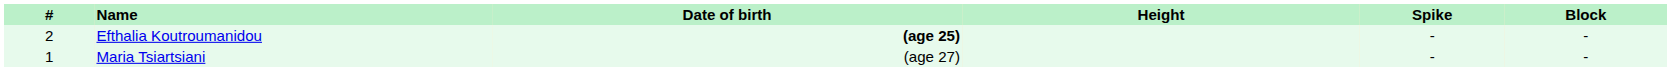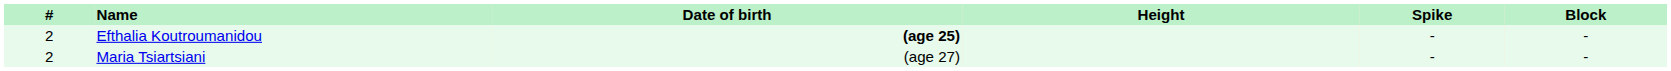 <table border=0 cellpadding=2 cellspacing=0  |- bgcolor=#FFECCE style="text-align:center; font-size:90%;" width=100%>
 <tr bgcolor=#BBF0C9>
 <th width=5%>#</th>
 <th width=22% align=left>Name</th>
 <th width=26%>Date of birth</th>
 <th width=22%>Height</th>
 <th width=8%>Spike</th>
 <th width=9%>Block</th>
 </tr>
 <tr bgcolor=#E7FAEC>
 <td>2</td>
 <td align=left><a href='#'>Efthalia Koutroumanidou</a></td>
 <td align=right><strong> (age 25)</strong></td>
 <td></td>
 <td>-</td>
 <td>-</td>
 </tr>
 <tr bgcolor=#E7FAEC>
-<td>1</td>
+<td>2</td>
 <td align=left><a href='#'>Maria Tsiartsiani</a></td>
 <td align=right> (age 27)</td>
 <td></td>
 <td>-</td>
 <td>-</td>
 </tr>
 </table>
